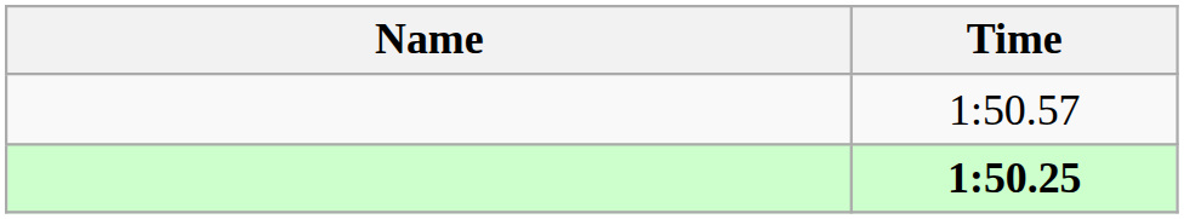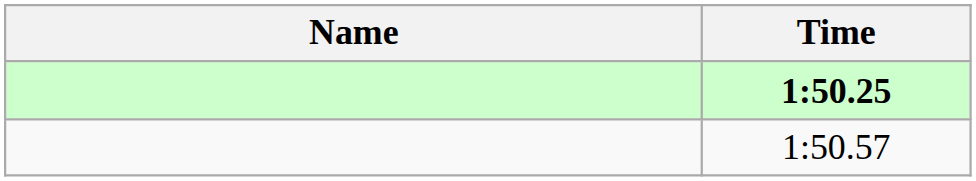 <table class="wikitable" style="text-align:center;">
 <tr>
 <th style="width:19em">Name</th>
 <th style="width:7em">Time</th>
 </tr>
+<tr bgcolor=ccffcc>
+<td align=left><strong></strong></td>
+<td><strong>1:50.25</strong></td>
+</tr>
 <tr>
 <td align=left></td>
 <td>1:50.57</td>
 </tr>
-<tr bgcolor=ccffcc>
-<td align=left><strong></strong></td>
-<td><strong>1:50.25</strong></td>
-</tr>
 </table>
